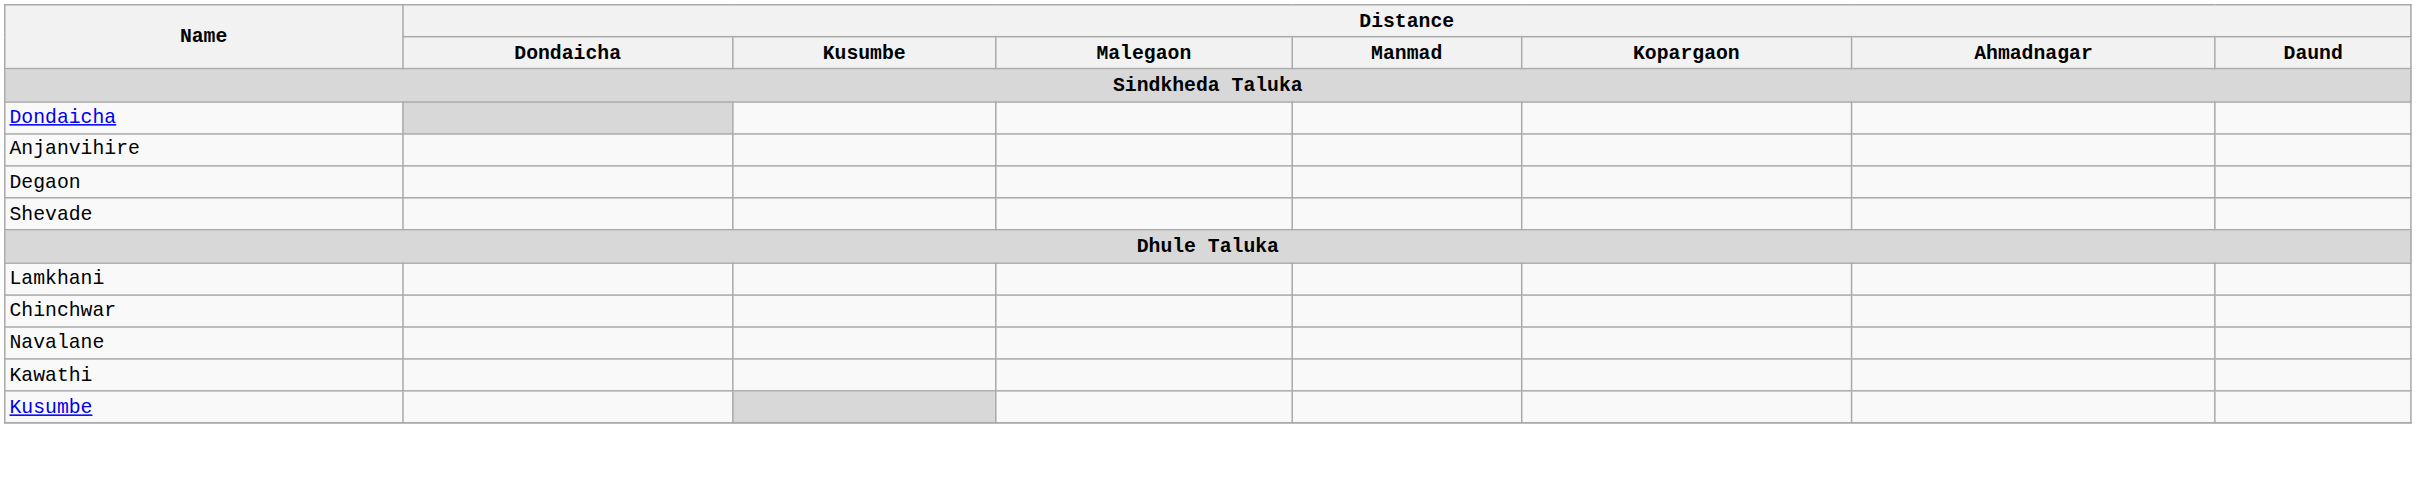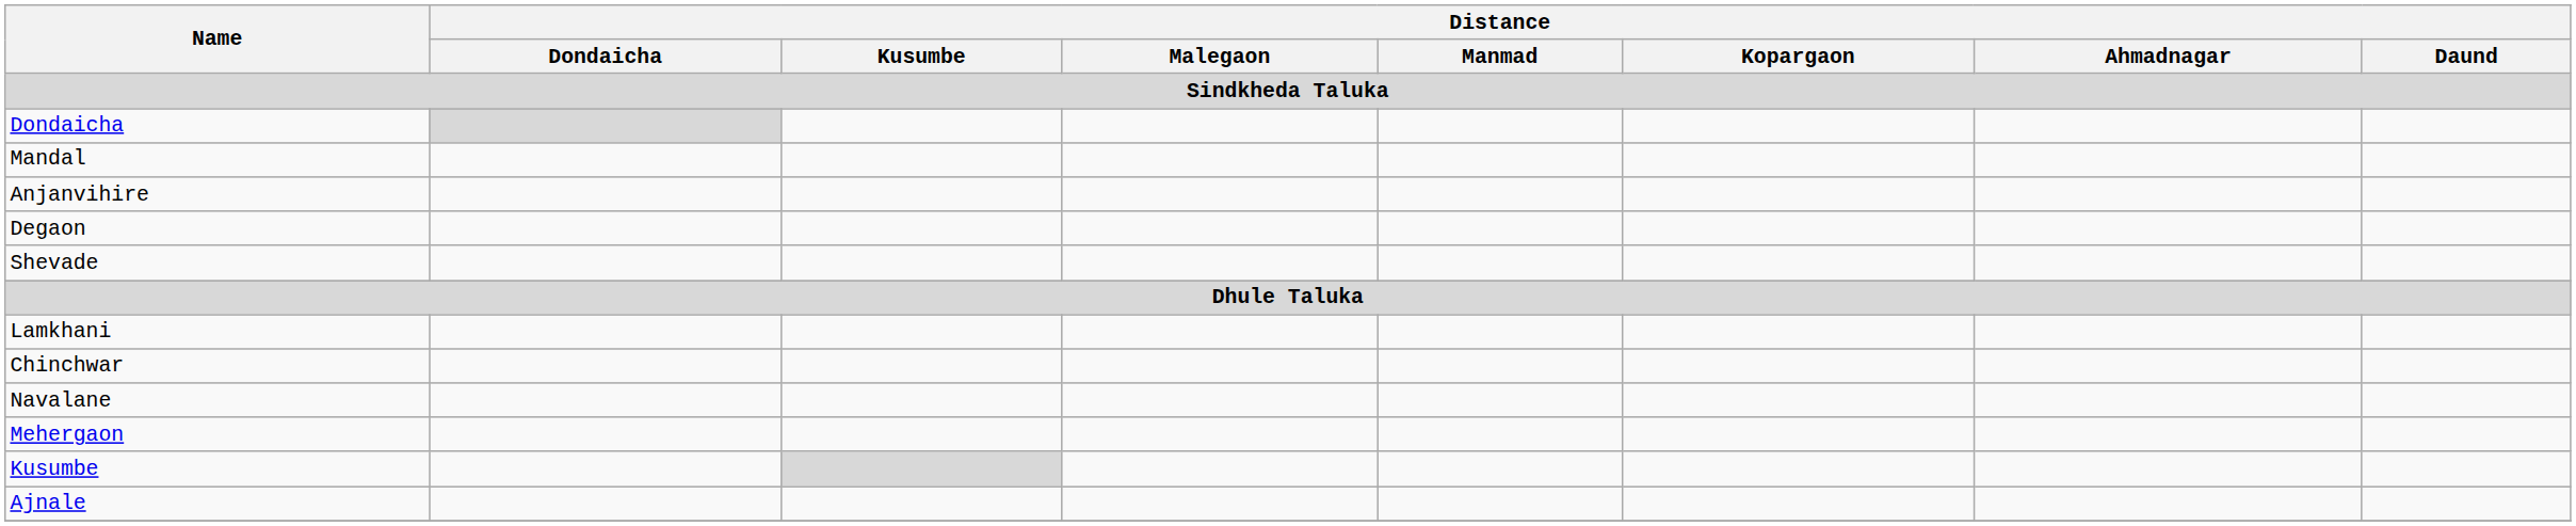 <table class="wikitable" border="1" width="100%">
 <tr>
 <th rowspan="2">Name</th>
 <th colspan="7">Distance</th>
 </tr>
 <tr>
 <th>Dondaicha</th>
 <th>Kusumbe</th>
 <th>Malegaon</th>
 <th>Manmad</th>
 <th>Kopargaon</th>
 <th>Ahmadnagar</th>
 <th>Daund</th>
 </tr>
 <tr>
 <td colspan="8" align="center" style="background:#D8D8D8; font-weight:bold;">Sindkheda Taluka</td>
 </tr>
 <tr>
 <td><a href='#'>Dondaicha</a></td>
 <td style="background:#D8D8D8; font-weight:bold;"></td>
+<td></td>
+<td></td>
+<td></td>
+<td></td>
+<td></td>
+<td></td>
+</tr>
+<tr>
+<td>Mandal</td>
+<td></td>
 <td></td>
 <td></td>
 <td></td>
 <td></td>
 <td></td>
 <td></td>
 </tr>
 <tr>
 <td>Anjanvihire</td>
 <td></td>
 <td></td>
 <td></td>
 <td></td>
 <td></td>
 <td></td>
 <td></td>
 </tr>
 <tr>
 <td>Degaon</td>
 <td></td>
 <td></td>
 <td></td>
 <td></td>
 <td></td>
 <td></td>
 <td></td>
 </tr>
 <tr>
 <td>Shevade</td>
 <td></td>
 <td></td>
 <td></td>
 <td></td>
 <td></td>
 <td></td>
 <td></td>
 </tr>
 <tr>
 <td colspan="8" align="center" style="background:#D8D8D8; font-weight:bold;">Dhule Taluka</td>
 </tr>
 <tr>
 <td>Lamkhani</td>
 <td></td>
 <td></td>
 <td></td>
 <td></td>
 <td></td>
 <td></td>
 <td></td>
 </tr>
 <tr>
 <td>Chinchwar</td>
 <td></td>
 <td></td>
 <td></td>
 <td></td>
 <td></td>
 <td></td>
 <td></td>
 </tr>
 <tr>
 <td>Navalane</td>
 <td></td>
 <td></td>
 <td></td>
 <td></td>
 <td></td>
 <td></td>
 <td></td>
 </tr>
 <tr>
-<td>Kawathi</td>
+<td><a href='#'>Mehergaon</a></td>
 <td></td>
 <td></td>
 <td></td>
 <td></td>
 <td></td>
 <td></td>
 <td></td>
 </tr>
 <tr>
 <td><a href='#'>Kusumbe</a></td>
 <td></td>
 <td style="background:#D8D8D8; font-weight:bold;"></td>
 <td></td>
 <td></td>
 <td></td>
 <td></td>
 <td></td>
 </tr>
 <tr>
+<td><a href='#'>Ajnale</a></td>
+<td></td>
+<td></td>
+<td></td>
+<td></td>
+<td></td>
+<td></td>
+<td></td>
+</tr>
+<tr>
 </tr>
 </table>
